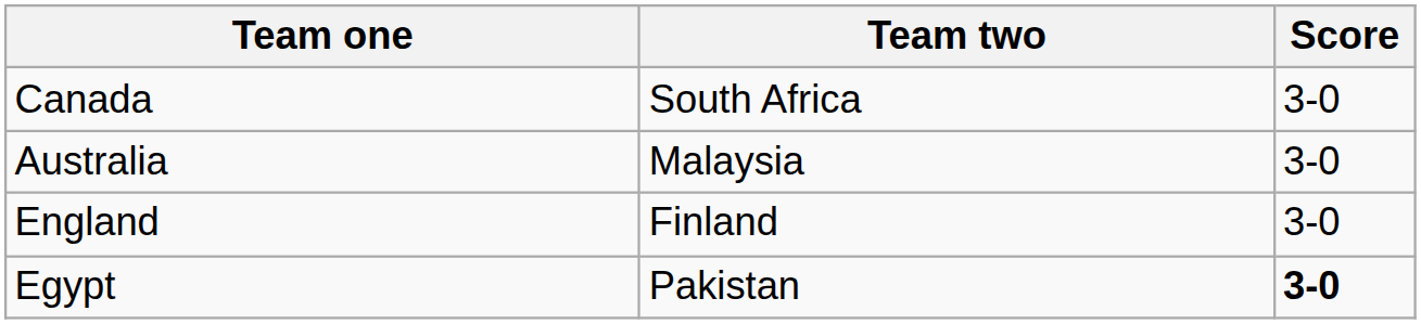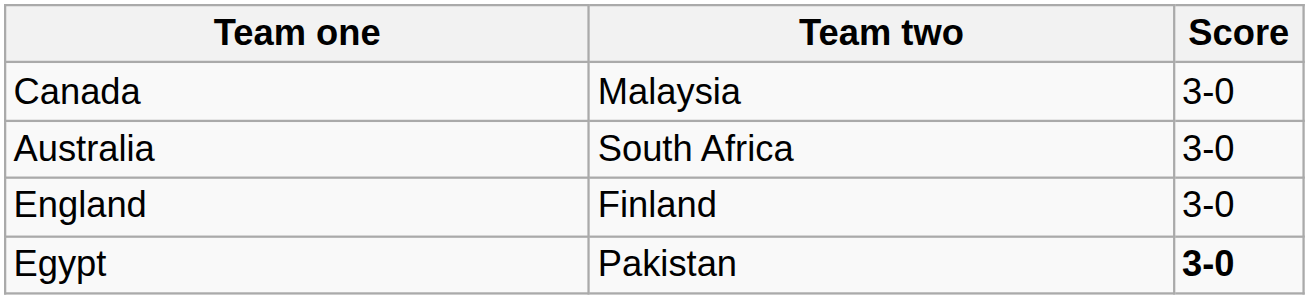 <table class="wikitable">
 <tr>
 <th width=250>Team one</th>
 <th width=250>Team two</th>
 <th width=50>Score</th>
 </tr>
 <tr>
 <td> Canada</td>
-<td> South Africa</td>
+<td> Malaysia</td>
 <td>3-0</td>
 </tr>
 <tr>
 <td> Australia</td>
-<td> Malaysia</td>
+<td> South Africa</td>
 <td>3-0</td>
 </tr>
 <tr>
 <td> England</td>
 <td> Finland</td>
 <td>3-0</td>
 </tr>
 <tr>
 <td> Egypt</td>
 <td> Pakistan</td>
 <td><strong>3-0</strong></td>
 </tr>
 </table>
